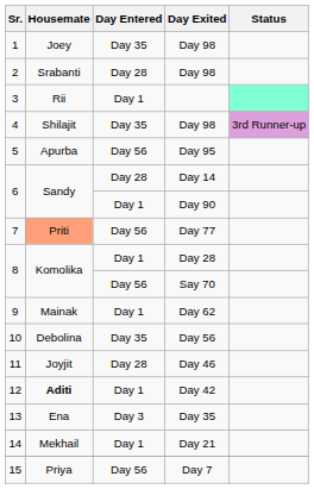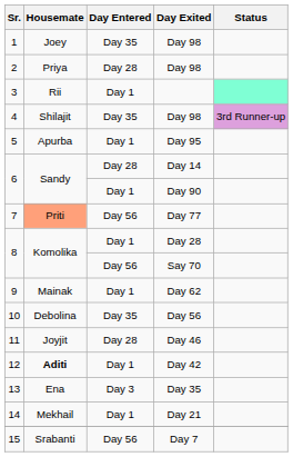 <table class="wikitable sortable" style=" text-align:center; font-size:85%; line-height:25px; width:auto;">
 <tr>
 <th>Sr.</th>
 <th>Housemate</th>
 <th>Day Entered</th>
 <th>Day Exited</th>
 <th>Status</th>
 </tr>
 <tr>
 <td>1</td>
 <td>Joey</td>
 <td>Day 35</td>
 <td>Day 98</td>
 <td></td>
 </tr>
 <tr>
 <td>2</td>
-<td>Srabanti</td>
+<td>Priya</td>
 <td>Day 28</td>
 <td>Day 98</td>
 <td></td>
 </tr>
 <tr>
 <td>3</td>
 <td>Rii</td>
 <td>Day 1</td>
 <td></td>
 <td style="background:#7FFFD4"></td>
 </tr>
 <tr>
 <td>4</td>
 <td>Shilajit</td>
 <td>Day 35</td>
 <td>Day 98</td>
 <td style="background:#DDA0DD">3rd Runner-up</td>
 </tr>
 <tr>
 <td>5</td>
 <td>Apurba</td>
-<td>Day 56</td>
+<td>Day 1</td>
 <td>Day 95</td>
 <td></td>
 </tr>
 <tr>
 <td rowspan="2">6</td>
 <td rowspan="2">Sandy</td>
 <td>Day 28</td>
 <td>Day 14</td>
 <td></td>
 </tr>
 <tr>
 <td>Day 1</td>
 <td>Day 90</td>
 <td></td>
 </tr>
 <tr>
 <td>7</td>
 <td style="background: lightsalmon;">Priti</td>
 <td>Day 56</td>
 <td>Day 77</td>
 <td></td>
 </tr>
 <tr>
 <td rowspan="2">8</td>
 <td rowspan="2">Komolika</td>
 <td>Day 1</td>
 <td>Day 28</td>
 <td></td>
 </tr>
 <tr>
 <td>Day 56</td>
 <td>Say 70</td>
 <td></td>
 </tr>
 <tr>
 <td>9</td>
 <td>Mainak</td>
 <td>Day 1</td>
 <td>Day 62</td>
 <td></td>
 </tr>
 <tr>
 <td>10</td>
 <td>Debolina</td>
 <td>Day 35</td>
 <td>Day 56</td>
 <td></td>
 </tr>
 <tr>
 <td>11</td>
 <td>Joyjit</td>
 <td>Day 28</td>
 <td>Day 46</td>
 <td></td>
 </tr>
 <tr>
 <td>12</td>
 <td><strong>Aditi</strong></td>
 <td>Day 1</td>
 <td>Day 42</td>
 <td></td>
 </tr>
 <tr>
 <td>13</td>
 <td>Ena</td>
 <td>Day 3</td>
 <td>Day 35</td>
 <td></td>
 </tr>
 <tr>
 <td>14</td>
 <td>Mekhail</td>
 <td>Day 1</td>
 <td>Day 21</td>
 <td></td>
 </tr>
 <tr>
 </tr>
 <tr>
 <td>15</td>
-<td>Priya</td>
+<td>Srabanti</td>
 <td>Day 56</td>
 <td>Day 7</td>
 <td></td>
 </tr>
 </table>
